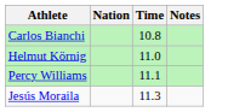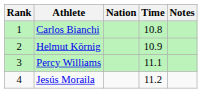 <table class="wikitable sortable" style="text-align:center">
 <tr>
+<th>Rank</th>
 <th>Athlete</th>
 <th>Nation</th>
 <th>Time</th>
 <th>Notes</th>
 </tr>
 <tr bgcolor=bbf3bb>
+<td>1</td>
 <td align=left><a href='#'>Carlos Bianchi</a></td>
 <td align=left></td>
 <td>10.8</td>
 <td></td>
 </tr>
 <tr bgcolor=bbf3bb>
+<td>2</td>
 <td align=left><a href='#'>Helmut Körnig</a></td>
 <td align=left></td>
-<td>11.0</td>
+<td>10.9</td>
 <td></td>
 </tr>
 <tr bgcolor=bbf3bb>
+<td>3</td>
 <td align=left><a href='#'>Percy Williams</a></td>
 <td align=left></td>
 <td>11.1</td>
 <td></td>
 </tr>
 <tr>
+<td>4</td>
 <td align=left><a href='#'>Jesús Moraila</a></td>
 <td align=left></td>
-<td>11.3</td>
+<td>11.2</td>
 <td></td>
 </tr>
 </table>
